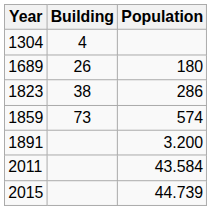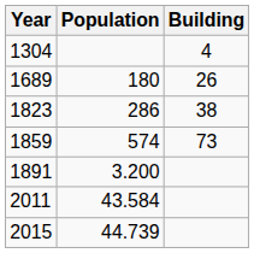 <table class="wikitable">
 <tr class="hintergrundfarbe5">
 <th>Year</th>
+<th>Population</th>
 <th>Building</th>
-<th>Population</th>
 </tr>
 <tr>
 <td>1304</td>
+<td></td>
 <td style="text-align:center">4</td>
+</tr>
+<tr>
+<td>1689</td>
+<td style="text-align:right">180</td>
+<td style="text-align:center">26</td>
+</tr>
+<tr>
+<td>1823</td>
+<td style="text-align:right">286</td>
+<td style="text-align:center">38</td>
+</tr>
+<tr>
+<td>1859</td>
+<td style="text-align:right">574</td>
+<td style="text-align:center">73</td>
+</tr>
+<tr>
+<td>1891</td>
+<td style="text-align:right">3.200</td>
 <td></td>
 </tr>
 <tr>
-<td>1689</td>
-<td style="text-align:center">26</td>
-<td style="text-align:right">180</td>
-</tr>
-<tr>
-<td>1823</td>
-<td style="text-align:center">38</td>
-<td style="text-align:right">286</td>
-</tr>
-<tr>
-<td>1859</td>
-<td style="text-align:center">73</td>
-<td style="text-align:right">574</td>
-</tr>
-<tr>
-<td>1891</td>
+<td>2011</td>
+<td style="text-align:right">43.584</td>
 <td></td>
-<td style="text-align:right">3.200</td>
-</tr>
-<tr>
-<td>2011</td>
-<td></td>
-<td style="text-align:right">43.584</td>
 </tr>
 <tr>
 <td>2015</td>
+<td style="text-align:right">44.739</td>
 <td></td>
-<td style="text-align:right">44.739</td>
 </tr>
 </table>
